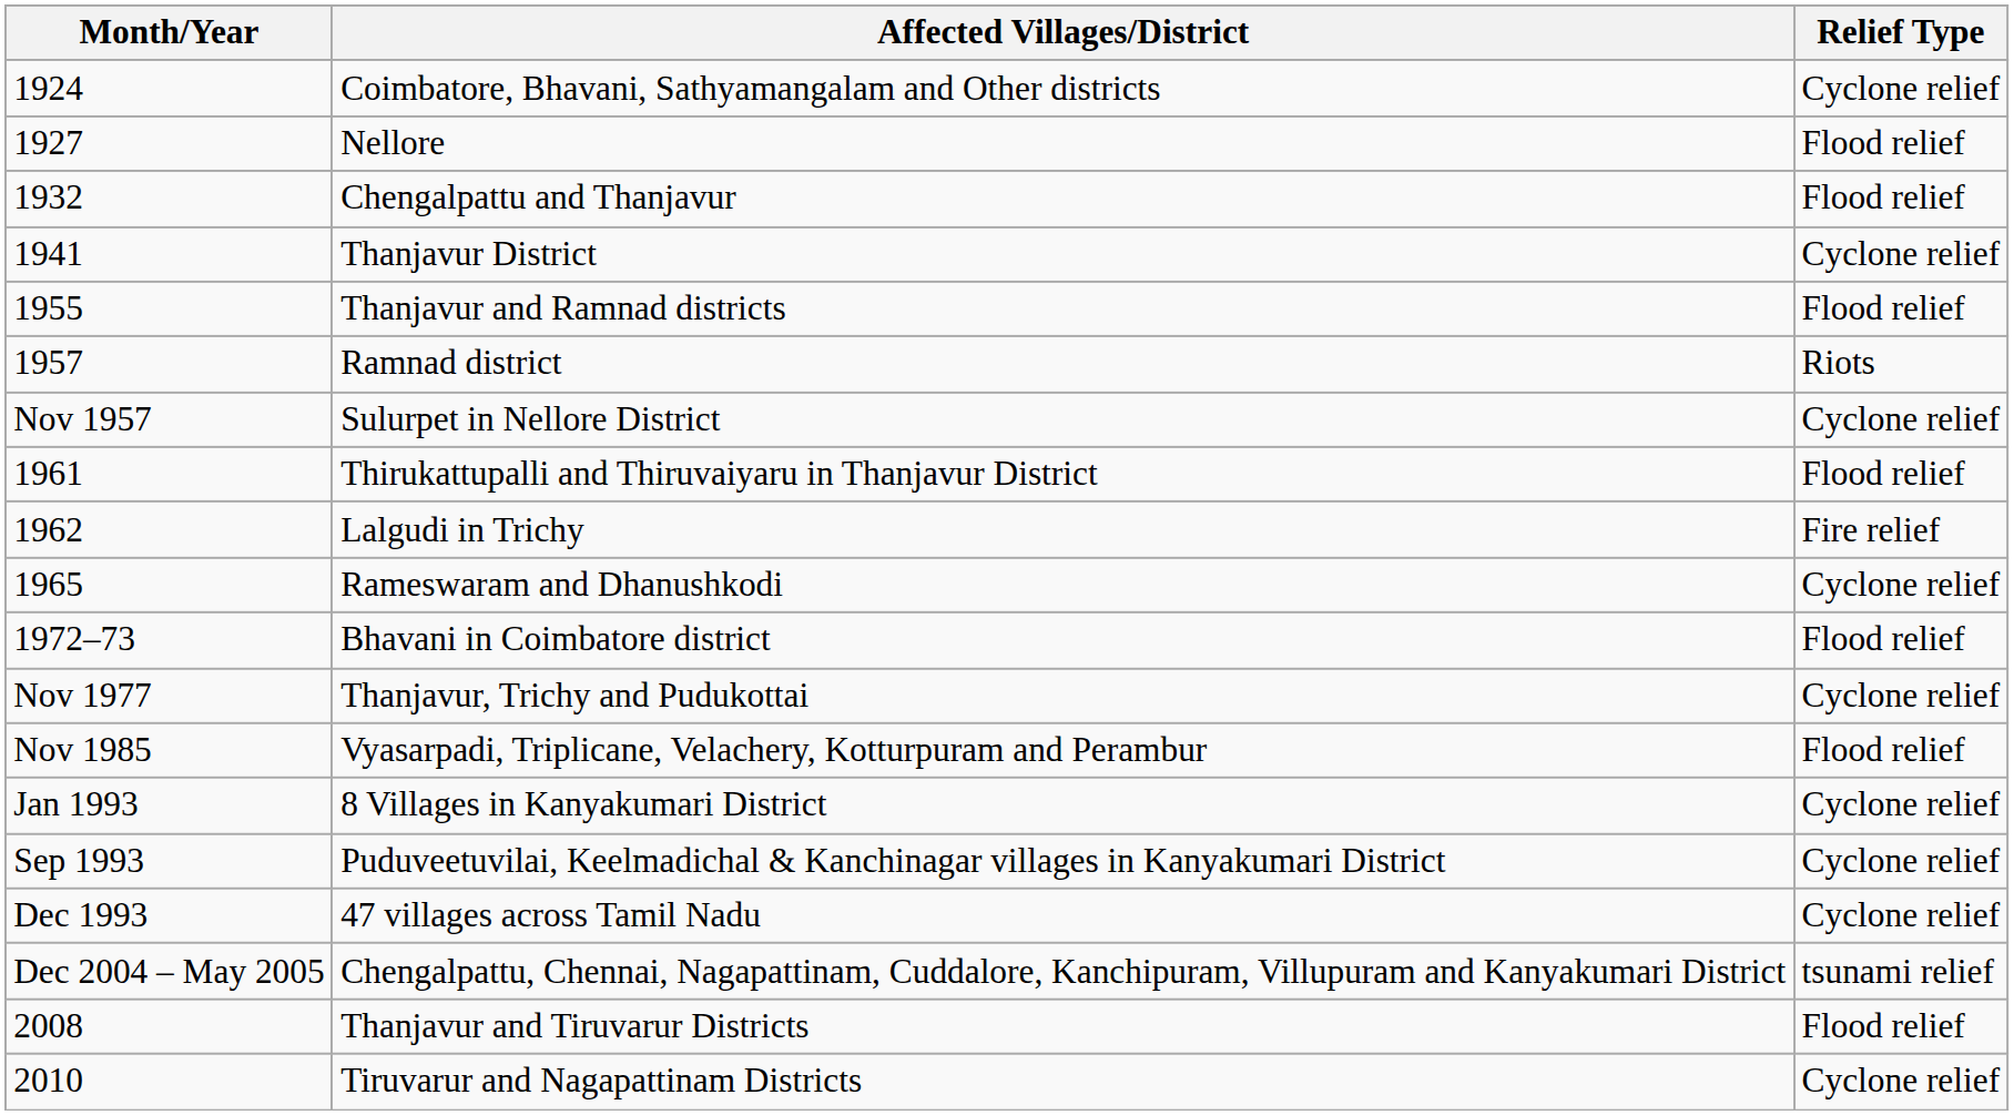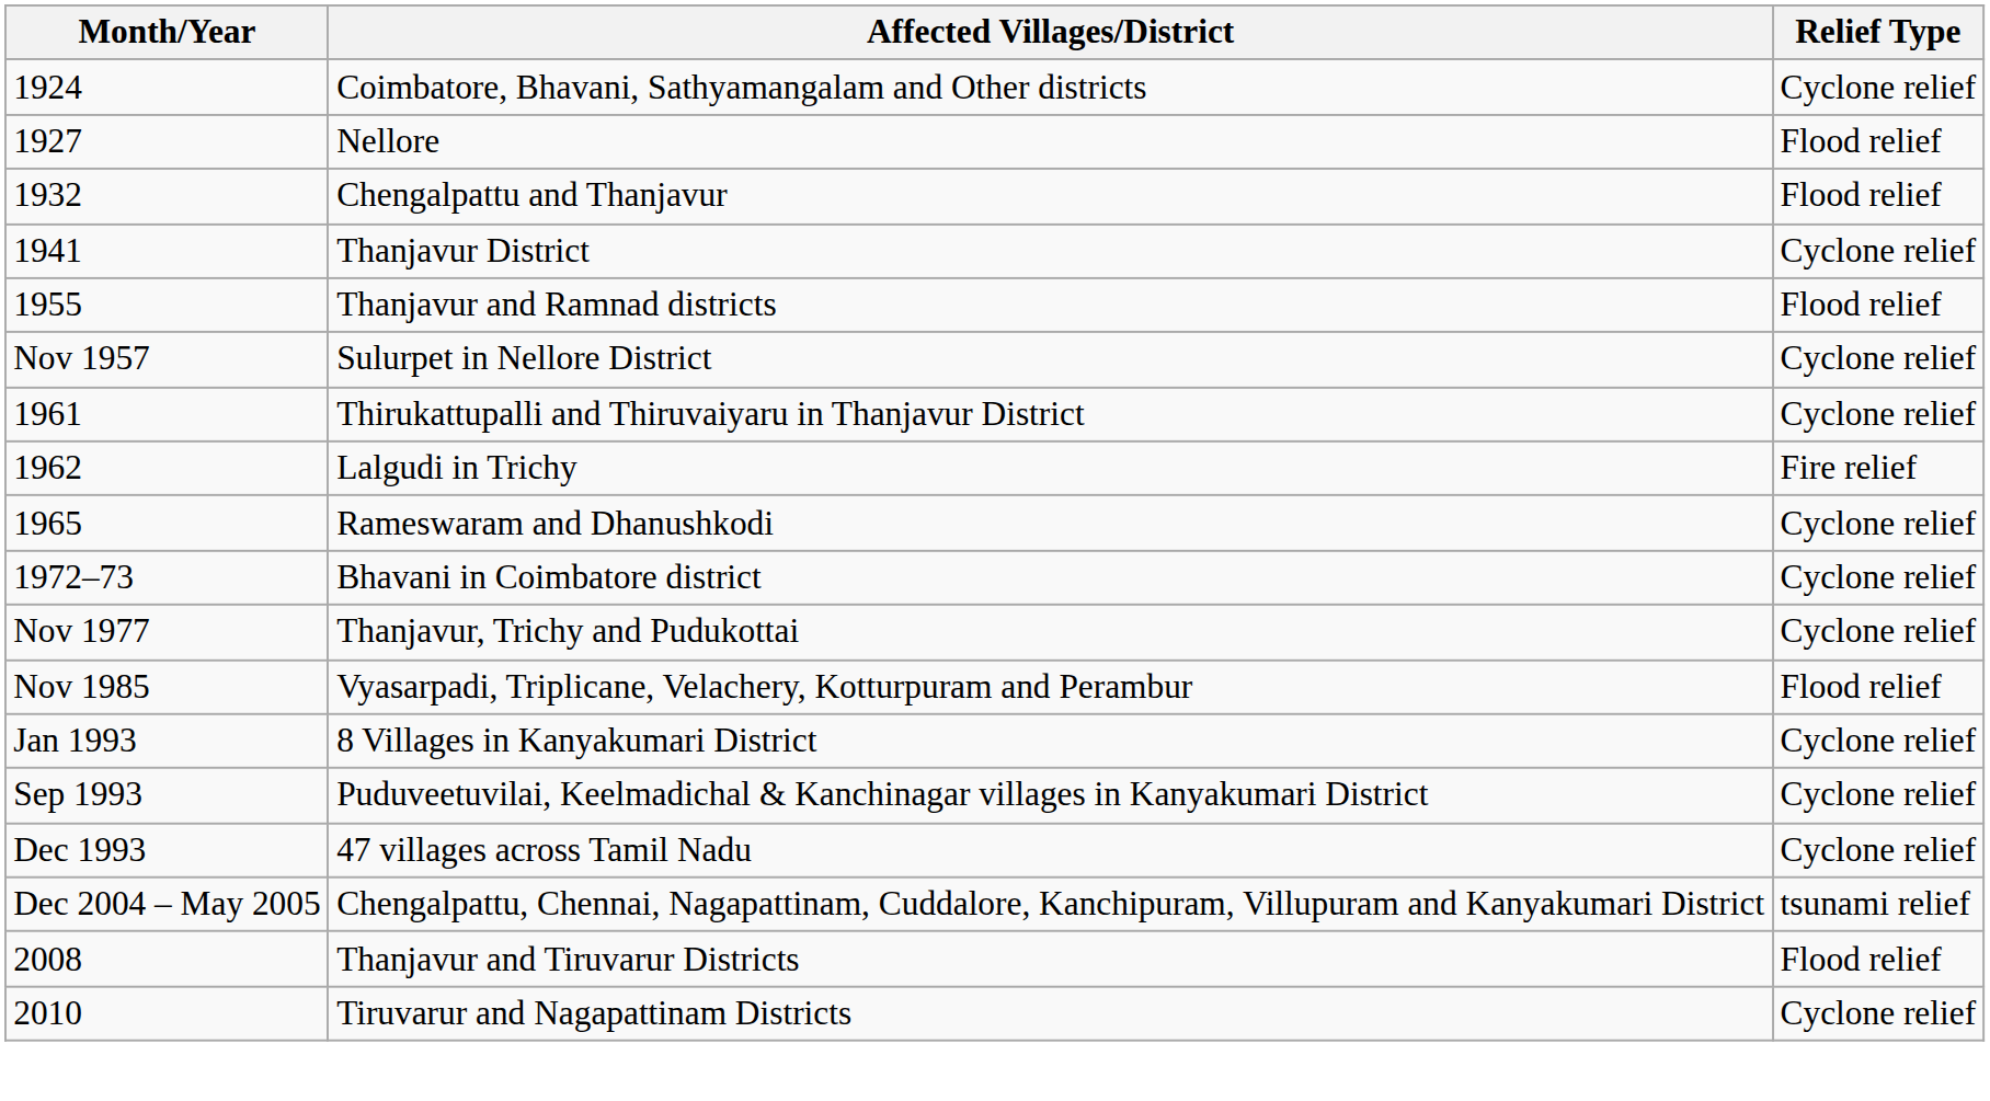 <table class="wikitable">
 <tr>
 <th>Month/Year</th>
 <th>Affected Villages/District</th>
 <th>Relief Type</th>
 </tr>
 <tr>
 <td>1924</td>
 <td>Coimbatore, Bhavani, Sathyamangalam and Other districts</td>
 <td>Cyclone relief</td>
 </tr>
 <tr>
 <td>1927</td>
 <td>Nellore</td>
 <td>Flood relief</td>
 </tr>
 <tr>
 <td>1932</td>
 <td>Chengalpattu and Thanjavur</td>
 <td>Flood relief</td>
 </tr>
 <tr>
 <td>1941</td>
 <td>Thanjavur District</td>
 <td>Cyclone relief</td>
 </tr>
 <tr>
 <td>1955</td>
 <td>Thanjavur and Ramnad districts</td>
 <td>Flood relief</td>
 </tr>
 <tr>
-<td>1957</td>
-<td>Ramnad district</td>
-<td>Riots</td>
-</tr>
-<tr>
 <td>Nov 1957</td>
 <td>Sulurpet in Nellore District</td>
 <td>Cyclone relief</td>
 </tr>
 <tr>
 <td>1961</td>
 <td>Thirukattupalli and Thiruvaiyaru in Thanjavur District</td>
-<td>Flood relief</td>
+<td>Cyclone relief</td>
 </tr>
 <tr>
 <td>1962</td>
 <td>Lalgudi in Trichy</td>
 <td>Fire relief</td>
 </tr>
 <tr>
 <td>1965</td>
 <td>Rameswaram and Dhanushkodi</td>
 <td>Cyclone relief</td>
 </tr>
 <tr>
 <td>1972–73</td>
 <td>Bhavani in Coimbatore district</td>
-<td>Flood relief</td>
+<td>Cyclone relief</td>
 </tr>
 <tr>
 <td>Nov 1977</td>
 <td>Thanjavur, Trichy and Pudukottai</td>
 <td>Cyclone relief</td>
 </tr>
 <tr>
 <td>Nov 1985</td>
 <td>Vyasarpadi, Triplicane, Velachery, Kotturpuram and Perambur</td>
 <td>Flood relief</td>
 </tr>
 <tr>
 <td>Jan 1993</td>
 <td>8 Villages in Kanyakumari District</td>
 <td>Cyclone relief</td>
 </tr>
 <tr>
 <td>Sep 1993</td>
 <td>Puduveetuvilai, Keelmadichal & Kanchinagar villages in Kanyakumari District</td>
 <td>Cyclone relief</td>
 </tr>
 <tr>
 <td>Dec 1993</td>
 <td>47 villages across Tamil Nadu</td>
 <td>Cyclone relief</td>
 </tr>
 <tr>
 <td>Dec 2004 – May 2005</td>
 <td>Chengalpattu, Chennai, Nagapattinam, Cuddalore, Kanchipuram, Villupuram and Kanyakumari District</td>
 <td>tsunami relief</td>
 </tr>
 <tr>
 <td>2008</td>
 <td>Thanjavur and Tiruvarur Districts</td>
 <td>Flood relief</td>
 </tr>
 <tr>
 <td>2010</td>
 <td>Tiruvarur and Nagapattinam Districts</td>
 <td>Cyclone relief</td>
 </tr>
 </table>
